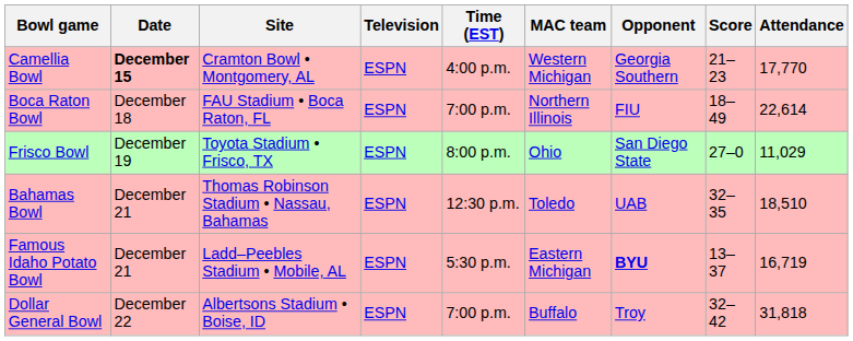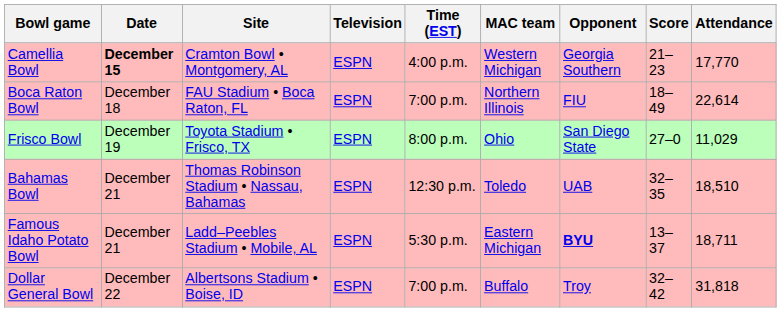 <table class="wikitable">
 <tr>
 <th>Bowl game</th>
 <th>Date</th>
 <th>Site</th>
 <th>Television</th>
 <th>Time (<a href='#'>EST</a>)</th>
 <th>MAC team</th>
 <th>Opponent</th>
 <th>Score</th>
 <th>Attendance</th>
 </tr>
 <tr style="background:#fbb;">
 <td><a href='#'>Camellia Bowl</a></td>
 <td><strong>December 15</strong></td>
 <td><a href='#'>Cramton Bowl</a> • <a href='#'>Montgomery, AL</a></td>
 <td><a href='#'>ESPN</a></td>
 <td>4:00 p.m.</td>
 <td><a href='#'>Western Michigan</a></td>
 <td><a href='#'>Georgia Southern</a></td>
 <td>21–23</td>
 <td>17,770</td>
 </tr>
 <tr style="background:#fbb;">
 <td><a href='#'>Boca Raton Bowl</a></td>
 <td>December 18</td>
 <td><a href='#'>FAU Stadium</a> • <a href='#'>Boca Raton, FL</a></td>
 <td><a href='#'>ESPN</a></td>
 <td>7:00 p.m.</td>
 <td><a href='#'>Northern Illinois</a></td>
 <td><a href='#'>FIU</a></td>
 <td>18–49</td>
 <td>22,614</td>
 </tr>
 <tr style="background:#bfb;">
 <td><a href='#'>Frisco Bowl</a></td>
 <td>December 19</td>
 <td><a href='#'>Toyota Stadium</a> • <a href='#'>Frisco, TX</a></td>
 <td><a href='#'>ESPN</a></td>
 <td>8:00 p.m.</td>
 <td><a href='#'>Ohio</a></td>
 <td><a href='#'>San Diego State</a></td>
 <td>27–0</td>
 <td>11,029</td>
 </tr>
 <tr style="background:#fbb;">
 <td><a href='#'>Bahamas Bowl</a></td>
 <td>December 21</td>
 <td><a href='#'>Thomas Robinson Stadium</a> • <a href='#'>Nassau, Bahamas</a></td>
 <td><a href='#'>ESPN</a></td>
 <td>12:30 p.m.</td>
 <td><a href='#'>Toledo</a></td>
 <td><a href='#'>UAB</a></td>
 <td>32–35</td>
 <td>18,510</td>
 </tr>
 <tr style="background:#fbb;">
 <td><a href='#'>Famous Idaho Potato Bowl</a></td>
 <td>December 21</td>
 <td><a href='#'>Ladd–Peebles Stadium</a> • <a href='#'>Mobile, AL</a></td>
 <td><a href='#'>ESPN</a></td>
 <td>5:30 p.m.</td>
 <td><a href='#'>Eastern Michigan</a></td>
 <td><strong><a href='#'>BYU</a></strong></td>
 <td>13–37</td>
-<td>16,719</td>
+<td>18,711</td>
 </tr>
 <tr style="background:#fbb;">
 <td><a href='#'>Dollar General Bowl</a></td>
 <td>December 22</td>
 <td><a href='#'>Albertsons Stadium</a> • <a href='#'>Boise, ID</a></td>
 <td><a href='#'>ESPN</a></td>
 <td>7:00 p.m.</td>
 <td><a href='#'>Buffalo</a></td>
 <td><a href='#'>Troy</a></td>
 <td>32–42</td>
 <td>31,818</td>
 </tr>
 </table>
